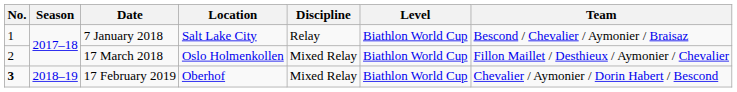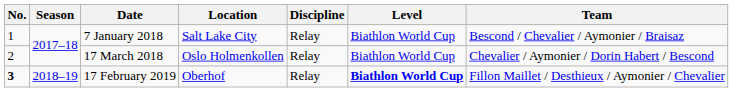 <table class="wikitable sortable" style="text-align:left">
 <tr>
 <th>No.</th>
 <th>Season</th>
 <th>Date</th>
 <th>Location</th>
 <th>Discipline</th>
 <th>Level</th>
 <th>Team</th>
 </tr>
 <tr>
 <td>1</td>
 <td rowspan=2><a href='#'>2017–18</a></td>
 <td>7 January 2018</td>
 <td> <a href='#'>Salt Lake City</a></td>
 <td>Relay</td>
 <td><a href='#'>Biathlon World Cup</a></td>
 <td><a href='#'>Bescond</a> / <a href='#'>Chevalier</a> / Aymonier / <a href='#'>Braisaz</a></td>
 </tr>
 <tr>
 <td>2</td>
 <td>17 March 2018</td>
 <td> <a href='#'>Oslo Holmenkollen</a></td>
-<td>Mixed Relay</td>
+<td>Relay</td>
 <td><a href='#'>Biathlon World Cup</a></td>
-<td><a href='#'>Fillon Maillet</a> / <a href='#'>Desthieux</a> / Aymonier / <a href='#'>Chevalier</a></td>
+<td><a href='#'>Chevalier</a> / Aymonier / <a href='#'>Dorin Habert</a> / <a href='#'>Bescond</a></td>
 </tr>
 <tr>
 <td><strong>3</strong></td>
 <td rowspan=1><a href='#'>2018–19</a></td>
 <td>17 February 2019</td>
 <td> <a href='#'>Oberhof</a></td>
-<td>Mixed Relay</td>
-<td><a href='#'>Biathlon World Cup</a></td>
-<td><a href='#'>Chevalier</a> / Aymonier / <a href='#'>Dorin Habert</a> / <a href='#'>Bescond</a></td>
+<td>Relay</td>
+<td><strong><a href='#'>Biathlon World Cup</a></strong></td>
+<td><a href='#'>Fillon Maillet</a> / <a href='#'>Desthieux</a> / Aymonier / <a href='#'>Chevalier</a></td>
 </tr>
 </table>
